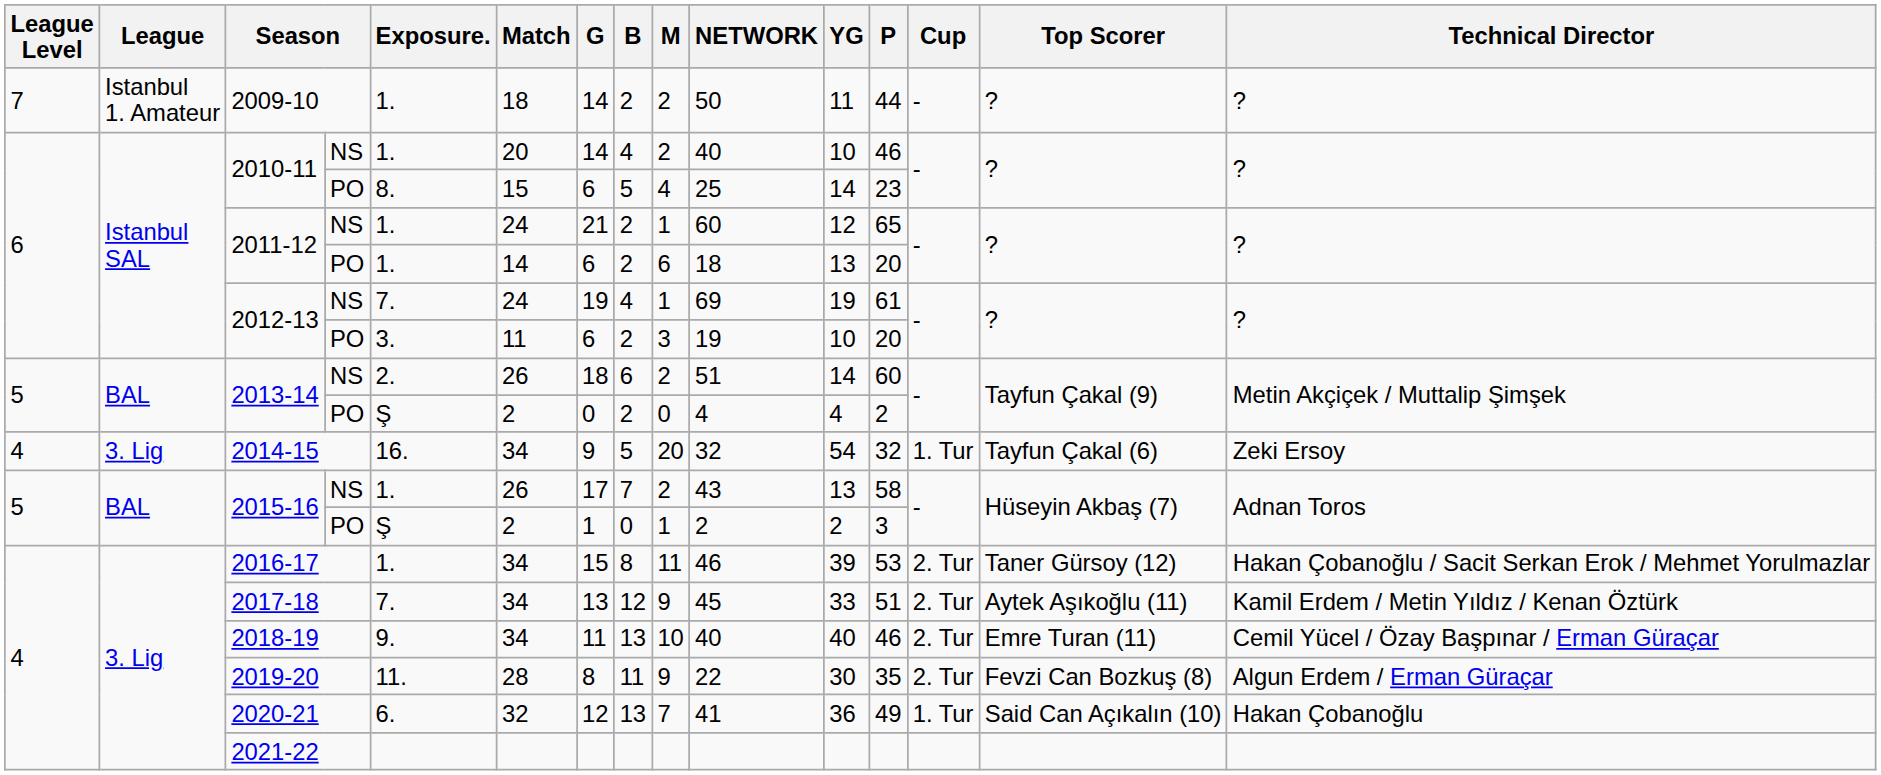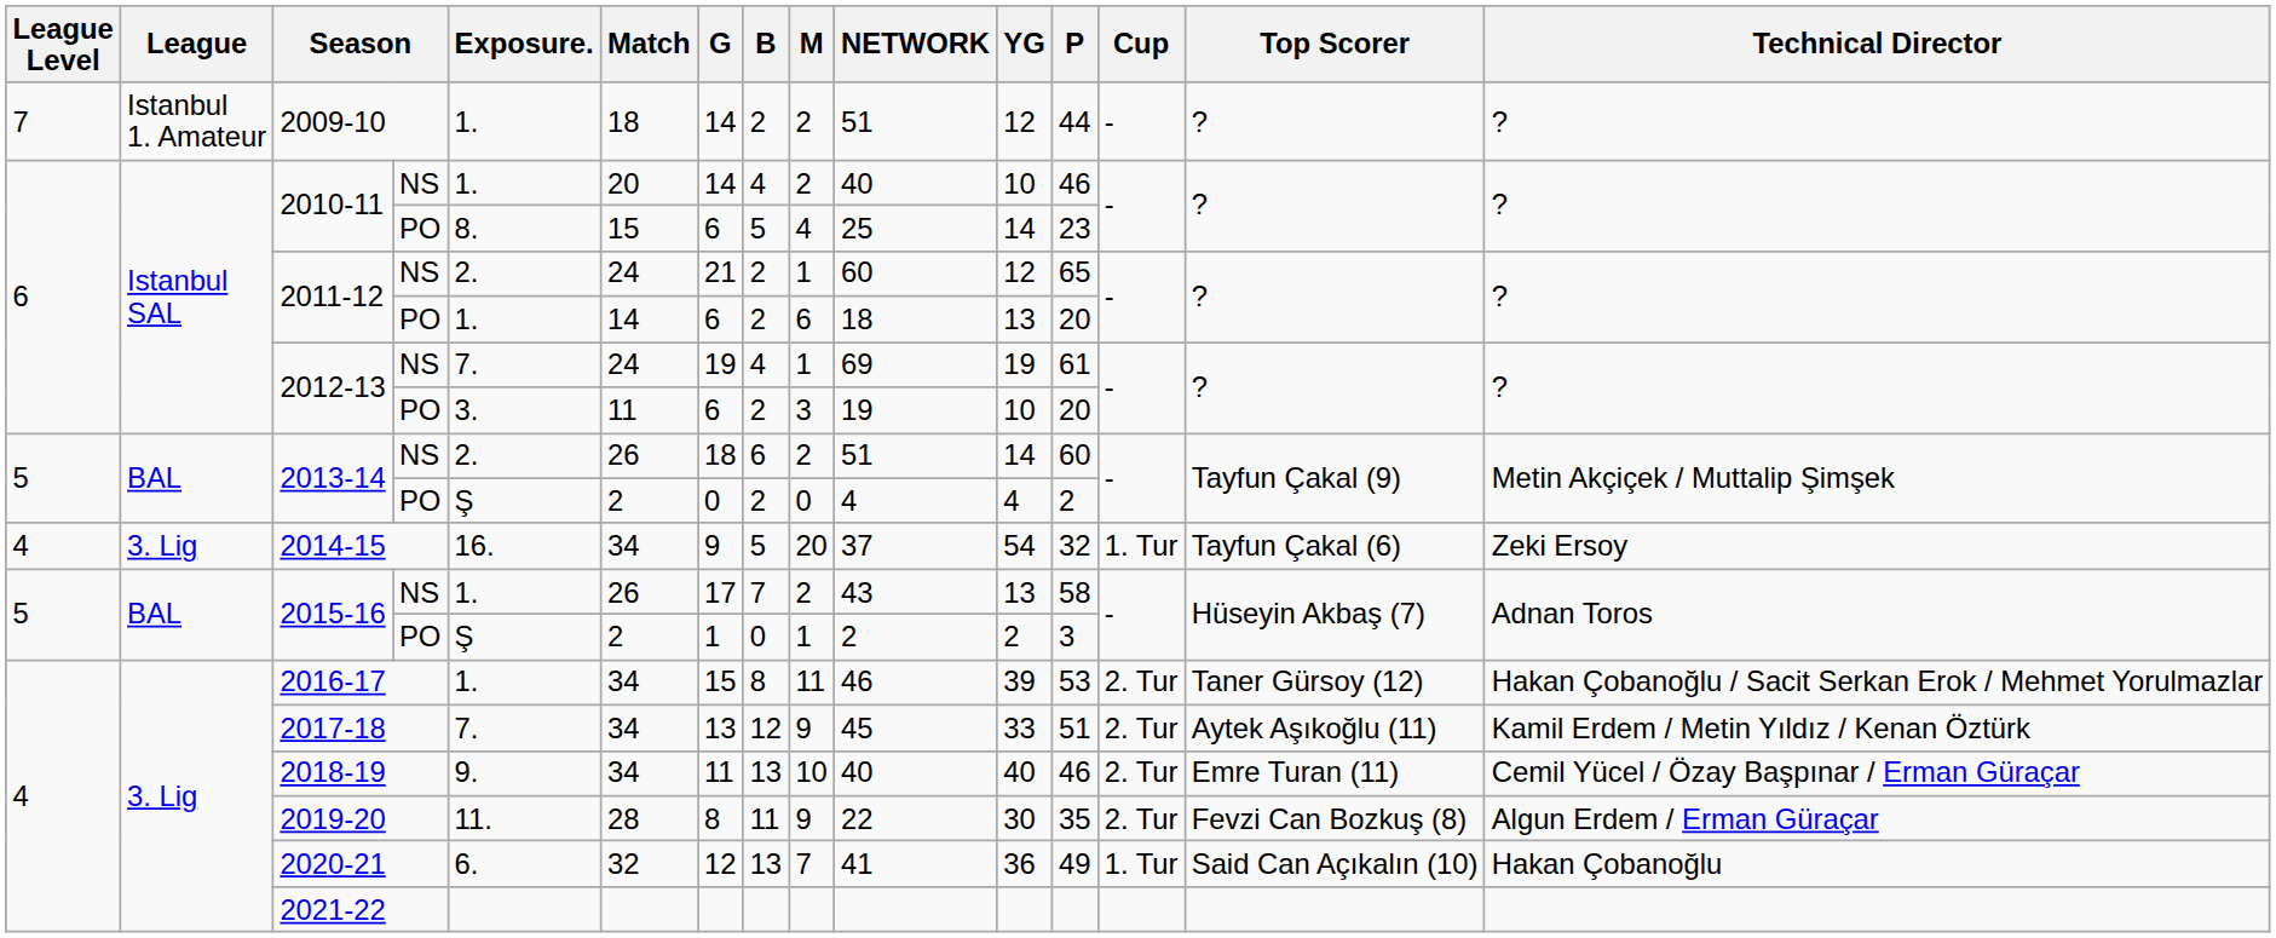 <table class="wikitable" style="center; font-size:85%;">
 <tr>
 <th>League<br>Level</th>
 <th>League</th>
 <th colspan="2">Season</th>
 <th>Exposure.</th>
 <th>Match</th>
 <th>G</th>
 <th>B</th>
 <th>M</th>
 <th>NETWORK</th>
 <th>YG</th>
 <th>P</th>
 <th>Cup</th>
 <th>Top Scorer</th>
 <th>Technical Director</th>
 </tr>
 <tr>
 <td>7</td>
 <td>Istanbul<br>1. Amateur</td>
 <td colspan="2">2009-10</td>
 <td>1.</td>
 <td>18</td>
 <td>14</td>
 <td>2</td>
 <td>2</td>
-<td>50</td>
-<td>11</td>
+<td>51</td>
+<td>12</td>
 <td>44</td>
 <td>-</td>
 <td>?</td>
 <td>?</td>
 </tr>
 <tr>
 <td rowspan="6">6</td>
 <td rowspan="6"><a href='#'>Istanbul</a><br><a href='#'>SAL</a></td>
 <td rowspan="2">2010-11</td>
 <td>NS</td>
 <td>1.</td>
 <td>20</td>
 <td>14</td>
 <td>4</td>
 <td>2</td>
 <td>40</td>
 <td>10</td>
 <td>46</td>
 <td rowspan="2">-</td>
 <td rowspan="2">?</td>
 <td rowspan="2">?</td>
 </tr>
 <tr>
 <td>PO</td>
 <td>8.</td>
 <td>15</td>
 <td>6</td>
 <td>5</td>
 <td>4</td>
 <td>25</td>
 <td>14</td>
 <td>23</td>
 </tr>
 <tr>
 <td rowspan="2">2011-12</td>
 <td>NS</td>
-<td>1.</td>
+<td>2.</td>
 <td>24</td>
 <td>21</td>
 <td>2</td>
 <td>1</td>
 <td>60</td>
 <td>12</td>
 <td>65</td>
 <td rowspan="2">-</td>
 <td rowspan="2">?</td>
 <td rowspan="2">?</td>
 </tr>
 <tr>
 <td>PO</td>
 <td>1.</td>
 <td>14</td>
 <td>6</td>
 <td>2</td>
 <td>6</td>
 <td>18</td>
 <td>13</td>
 <td>20</td>
 </tr>
 <tr>
 <td rowspan="2">2012-13</td>
 <td>NS</td>
 <td>7.</td>
 <td>24</td>
 <td>19</td>
 <td>4</td>
 <td>1</td>
 <td>69</td>
 <td>19</td>
 <td>61</td>
 <td rowspan="2">-</td>
 <td rowspan="2">?</td>
 <td rowspan="2">?</td>
 </tr>
 <tr>
 <td>PO</td>
 <td>3.</td>
 <td>11</td>
 <td>6</td>
 <td>2</td>
 <td>3</td>
 <td>19</td>
 <td>10</td>
 <td>20</td>
 </tr>
 <tr>
 <td rowspan="2">5</td>
 <td rowspan="2"><a href='#'>BAL</a></td>
 <td rowspan="2"><a href='#'>2013-14</a></td>
 <td>NS</td>
 <td>2.</td>
 <td>26</td>
 <td>18</td>
 <td>6</td>
 <td>2</td>
 <td>51</td>
 <td>14</td>
 <td>60</td>
 <td rowspan="2">-</td>
 <td rowspan="2">Tayfun Çakal (9)</td>
 <td rowspan="2">Metin Akçiçek / Muttalip Şimşek</td>
 </tr>
 <tr>
 <td>PO</td>
 <td>Ş</td>
 <td>2</td>
 <td>0</td>
 <td>2</td>
 <td>0</td>
 <td>4</td>
 <td>4</td>
 <td>2</td>
 </tr>
 <tr>
 <td>4</td>
 <td><a href='#'>3. Lig</a></td>
 <td colspan="2"><a href='#'>2014-15</a></td>
 <td>16.</td>
 <td>34</td>
 <td>9</td>
 <td>5</td>
 <td>20</td>
-<td>32</td>
+<td>37</td>
 <td>54</td>
 <td>32</td>
 <td>1. Tur</td>
 <td>Tayfun Çakal (6)</td>
 <td>Zeki Ersoy</td>
 </tr>
 <tr>
 <td rowspan="2">5</td>
 <td rowspan="2"><a href='#'>BAL</a></td>
 <td rowspan="2"><a href='#'>2015-16</a></td>
 <td>NS</td>
 <td>1.</td>
 <td>26</td>
 <td>17</td>
 <td>7</td>
 <td>2</td>
 <td>43</td>
 <td>13</td>
 <td>58</td>
 <td rowspan="2">-</td>
 <td rowspan="2">Hüseyin Akbaş (7)</td>
 <td rowspan="2">Adnan Toros</td>
 </tr>
 <tr>
 <td>PO</td>
 <td>Ş</td>
 <td>2</td>
 <td>1</td>
 <td>0</td>
 <td>1</td>
 <td>2</td>
 <td>2</td>
 <td>3</td>
 </tr>
 <tr>
 <td rowspan="6">4</td>
 <td rowspan="6"><a href='#'>3. Lig</a></td>
 <td colspan="2"><a href='#'>2016-17</a></td>
 <td>1.</td>
 <td>34</td>
 <td>15</td>
 <td>8</td>
 <td>11</td>
 <td>46</td>
 <td>39</td>
 <td>53</td>
 <td>2. Tur</td>
 <td>Taner Gürsoy (12)</td>
 <td>Hakan Çobanoğlu / Sacit Serkan Erok / Mehmet Yorulmazlar</td>
 </tr>
 <tr>
 <td colspan="2"><a href='#'>2017-18</a></td>
 <td>7.</td>
 <td>34</td>
 <td>13</td>
 <td>12</td>
 <td>9</td>
 <td>45</td>
 <td>33</td>
 <td>51</td>
 <td>2. Tur</td>
 <td>Aytek Aşıkoğlu (11)</td>
 <td>Kamil Erdem / Metin Yıldız / Kenan Öztürk</td>
 </tr>
 <tr>
 <td colspan="2"><a href='#'>2018-19</a></td>
 <td>9.</td>
 <td>34</td>
 <td>11</td>
 <td>13</td>
 <td>10</td>
 <td>40</td>
 <td>40</td>
 <td>46</td>
 <td>2. Tur</td>
 <td>Emre Turan (11)</td>
 <td>Cemil Yücel / Özay Başpınar / <a href='#'>Erman Güraçar</a></td>
 </tr>
 <tr>
 <td colspan="2"><a href='#'>2019-20</a></td>
 <td>11.</td>
 <td>28</td>
 <td>8</td>
 <td>11</td>
 <td>9</td>
 <td>22</td>
 <td>30</td>
 <td>35</td>
 <td>2. Tur</td>
 <td>Fevzi Can Bozkuş (8)</td>
 <td>Algun Erdem / <a href='#'>Erman Güraçar</a></td>
 </tr>
 <tr>
 <td colspan="2"><a href='#'>2020-21</a></td>
 <td>6.</td>
 <td>32</td>
 <td>12</td>
 <td>13</td>
 <td>7</td>
 <td>41</td>
 <td>36</td>
 <td>49</td>
 <td>1. Tur</td>
 <td>Said Can Açıkalın (10)</td>
 <td>Hakan Çobanoğlu</td>
 </tr>
 <tr>
 <td colspan="2"><a href='#'>2021-22</a></td>
 <td></td>
 <td></td>
 <td></td>
 <td></td>
 <td></td>
 <td></td>
 <td></td>
 <td></td>
 <td></td>
 <td></td>
 <td></td>
 </tr>
 </table>
